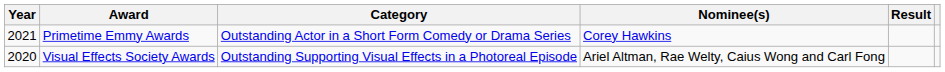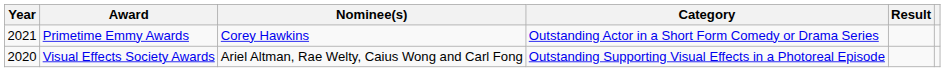 <table class="wikitable sortable">
 <tr>
 <th>Year</th>
 <th>Award</th>
+<th>Nominee(s)</th>
 <th>Category</th>
-<th>Nominee(s)</th>
 <th>Result</th>
 <th></th>
 </tr>
 <tr>
 <td align="center">2021</td>
 <td><a href='#'>Primetime Emmy Awards</a></td>
+<td><a href='#'>Corey Hawkins</a></td>
 <td><a href='#'>Outstanding Actor in a Short Form Comedy or Drama Series</a></td>
-<td><a href='#'>Corey Hawkins</a></td>
 <td></td>
 <td style="text-align:center;"></td>
 </tr>
 <tr>
 <td align="center">2020</td>
 <td><a href='#'>Visual Effects Society Awards</a></td>
+<td>Ariel Altman, Rae Welty, Caius Wong and Carl Fong</td>
 <td><a href='#'>Outstanding Supporting Visual Effects in a Photoreal Episode</a></td>
-<td>Ariel Altman, Rae Welty, Caius Wong and Carl Fong</td>
 <td></td>
 <td style="text-align:center;"></td>
 </tr>
 </table>
